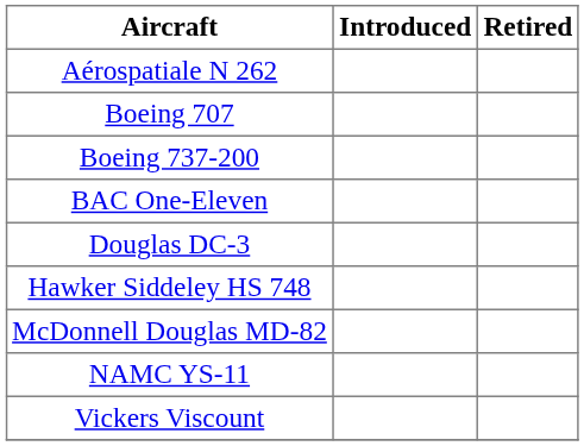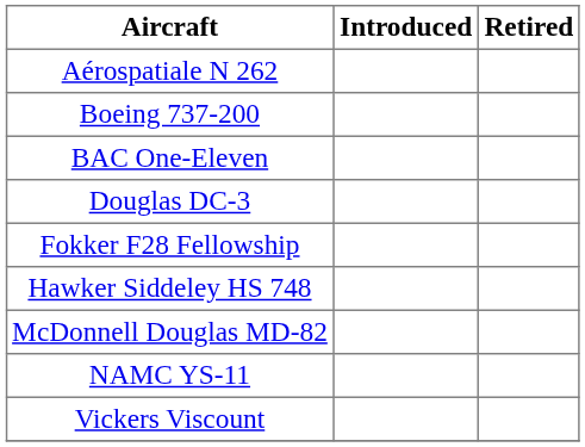 <table class="toccolours sortable" border="1" cellpadding="3" style="margin:1em auto; border-collapse:collapse;text-align:center">
 <tr>
 <th>Aircraft</th>
 <th>Introduced</th>
 <th>Retired</th>
 </tr>
 <tr>
 <td><a href='#'>Aérospatiale N 262</a></td>
-<td></td>
-<td></td>
-</tr>
-<tr>
-<td><a href='#'>Boeing 707</a></td>
 <td></td>
 <td></td>
 </tr>
 <tr>
 <td><a href='#'>Boeing 737-200</a></td>
 <td></td>
 <td></td>
 </tr>
 <tr>
 <td><a href='#'>BAC One-Eleven</a></td>
 <td></td>
 <td></td>
 </tr>
 <tr>
 <td><a href='#'>Douglas DC-3</a></td>
+<td></td>
+<td></td>
+</tr>
+<tr>
+<td><a href='#'>Fokker F28 Fellowship</a></td>
 <td></td>
 <td></td>
 </tr>
 <tr>
 <td><a href='#'>Hawker Siddeley HS 748</a></td>
 <td></td>
 <td></td>
 </tr>
 <tr>
 <td><a href='#'>McDonnell Douglas MD-82</a></td>
 <td></td>
 <td></td>
 </tr>
 <tr>
 <td><a href='#'>NAMC YS-11</a></td>
 <td></td>
 <td></td>
 </tr>
 <tr>
 <td><a href='#'>Vickers Viscount</a></td>
 <td></td>
 <td></td>
 </tr>
 <tr>
 </tr>
 </table>
